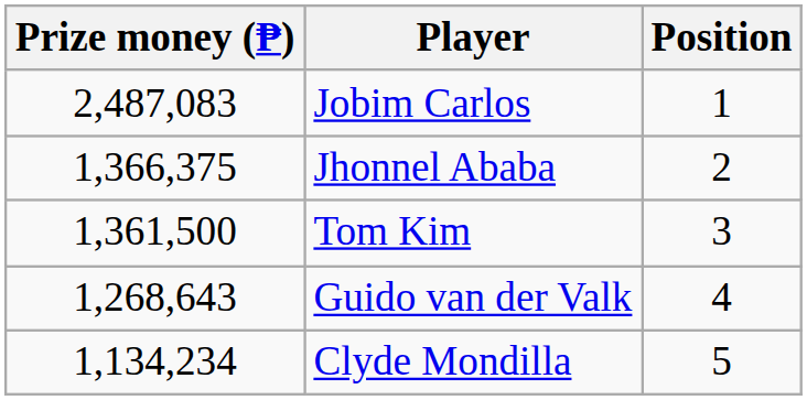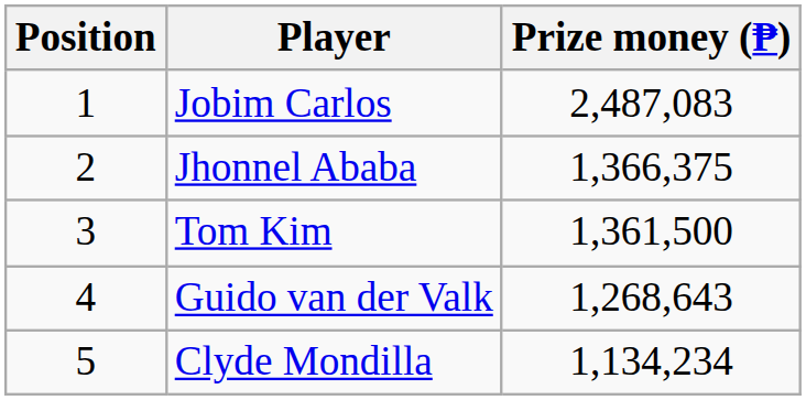 <table class=wikitable>
 <tr>
+<th>Position</th>
+<th>Player</th>
 <th>Prize money (<a href='#'>₱</a>)</th>
-<th>Player</th>
-<th>Position</th>
 </tr>
 <tr>
+<td align=center>1</td>
+<td> <a href='#'>Jobim Carlos</a></td>
 <td align=center>2,487,083</td>
-<td> <a href='#'>Jobim Carlos</a></td>
-<td align=center>1</td>
 </tr>
 <tr>
+<td align=center>2</td>
+<td> <a href='#'>Jhonnel Ababa</a></td>
 <td align=center>1,366,375</td>
-<td> <a href='#'>Jhonnel Ababa</a></td>
-<td align=center>2</td>
 </tr>
 <tr>
+<td align=center>3</td>
+<td> <a href='#'>Tom Kim</a></td>
 <td align=center>1,361,500</td>
-<td> <a href='#'>Tom Kim</a></td>
-<td align=center>3</td>
 </tr>
 <tr>
+<td align=center>4</td>
+<td> <a href='#'>Guido van der Valk</a></td>
 <td align=center>1,268,643</td>
-<td> <a href='#'>Guido van der Valk</a></td>
-<td align=center>4</td>
 </tr>
 <tr>
+<td align=center>5</td>
+<td> <a href='#'>Clyde Mondilla</a></td>
 <td align=center>1,134,234</td>
-<td> <a href='#'>Clyde Mondilla</a></td>
-<td align=center>5</td>
 </tr>
 </table>
